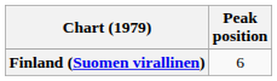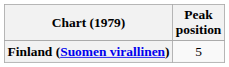 <table class="wikitable sortable plainrowheaders">
 <tr>
 <th scope="col">Chart (1979)</th>
 <th scope="col">Peak<br>position</th>
 </tr>
 <tr>
 </tr>
 <tr>
 <th scope="row">Finland (<a href='#'>Suomen virallinen</a>)</th>
-<td align="center">6</td>
+<td align="center">5</td>
 </tr>
 </table>
